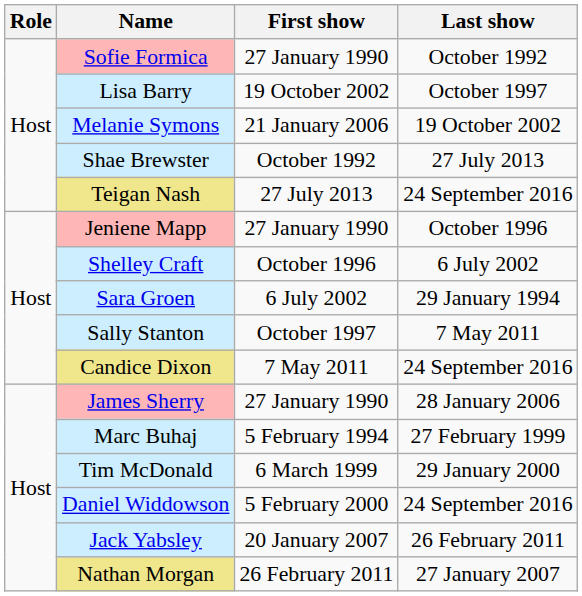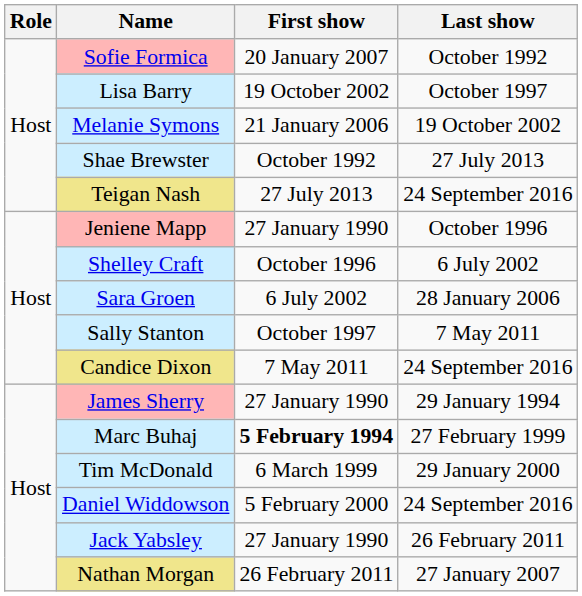 <table class="wikitable" style="text-align:center">
 <tr>
 <th>Role</th>
 <th>Name</th>
 <th>First show</th>
 <th>Last show</th>
 </tr>
 <tr>
 <td rowspan="5">Host</td>
 <td style="background:#FFB6B6"><a href='#'>Sofie Formica</a></td>
-<td>27 January 1990</td>
+<td>20 January 2007</td>
 <td>October 1992</td>
 </tr>
 <tr>
 <td style="background:#cef;">Lisa Barry</td>
 <td>19 October 2002</td>
 <td>October 1997</td>
 </tr>
 <tr>
 <td style="background:#cef;"><a href='#'>Melanie Symons</a></td>
 <td>21 January 2006</td>
 <td>19 October 2002</td>
 </tr>
 <tr>
 <td style="background:#cef;">Shae Brewster</td>
 <td>October 1992</td>
 <td>27 July 2013</td>
 </tr>
 <tr>
 <td style="background:khaki;">Teigan Nash</td>
 <td>27 July 2013</td>
 <td>24 September 2016</td>
 </tr>
 <tr>
 <td rowspan="5">Host</td>
 <td style="background:#FFB6B6">Jeniene Mapp</td>
 <td>27 January 1990</td>
 <td>October 1996</td>
 </tr>
 <tr>
 <td style="background:#cef;"><a href='#'>Shelley Craft</a></td>
 <td>October 1996</td>
 <td>6 July 2002</td>
 </tr>
 <tr>
 <td style="background:#cef;"><a href='#'>Sara Groen</a></td>
 <td>6 July 2002</td>
-<td>29 January 1994</td>
+<td>28 January 2006</td>
 </tr>
 <tr>
 <td style="background:#cef;">Sally Stanton</td>
 <td>October 1997</td>
 <td>7 May 2011</td>
 </tr>
 <tr>
 <td style="background:khaki;">Candice Dixon</td>
 <td>7 May 2011</td>
 <td>24 September 2016</td>
 </tr>
 <tr>
 <td rowspan="6">Host</td>
 <td style="background:#FFB6B6"><a href='#'>James Sherry</a></td>
 <td>27 January 1990</td>
-<td>28 January 2006</td>
+<td>29 January 1994</td>
 </tr>
 <tr>
 <td style="background:#cef;">Marc Buhaj</td>
-<td>5 February 1994</td>
+<td><strong>5 February 1994</strong></td>
 <td>27 February 1999</td>
 </tr>
 <tr>
 <td style="background:#cef;">Tim McDonald</td>
 <td>6 March 1999</td>
 <td>29 January 2000</td>
 </tr>
 <tr>
 <td style="background:#cef;"><a href='#'>Daniel Widdowson</a></td>
 <td>5 February 2000</td>
 <td>24 September 2016</td>
 </tr>
 <tr>
 <td style="background:#cef;"><a href='#'>Jack Yabsley</a></td>
-<td>20 January 2007</td>
+<td>27 January 1990</td>
 <td>26 February 2011</td>
 </tr>
 <tr>
 <td style="background:khaki;">Nathan Morgan</td>
 <td>26 February 2011</td>
 <td>27 January 2007</td>
 </tr>
 </table>
